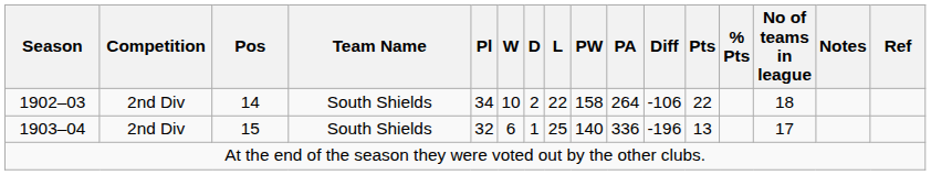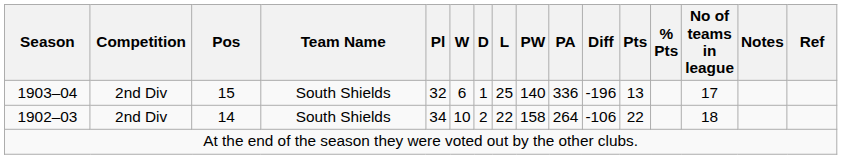 <table class="wikitable" style="text-align:center;">
 <tr>
 <th width=90 abbr="season">Season</th>
 <th width=100 abbr="Competition">Competition</th>
 <th width=75 abbr="Position">Pos</th>
 <th width=200 abbr="Club">Team Name</th>
 <th width 50 abbr="Pl">Pl</th>
 <th width 50 abbr="W">W</th>
 <th width 50 abbr="D">D</th>
 <th width 50 abbr="L">L</th>
 <th width 60 abbr="PF">PW</th>
 <th width 60 abbr="PA">PA</th>
 <th width 100 abbr="Diff">Diff</th>
 <th width 60 abbr="Pts">Pts</th>
 <th width 100 abbr="%">% Pts</th>
 <th width 100 abbr="No of Teams">No of teams in league</th>
 <th width=40 abbr="Notes">Notes</th>
 <th width=50 abbr="Ref">Ref</th>
 </tr>
 <tr>
+<td>1903–04</td>
+<td>2nd Div</td>
+<td>15</td>
+<td>South Shields</td>
+<td>32</td>
+<td>6</td>
+<td>1</td>
+<td>25</td>
+<td>140</td>
+<td>336</td>
+<td>-196</td>
+<td>13</td>
+<td></td>
+<td>17</td>
+<td></td>
+<td></td>
+</tr>
+<tr>
 <td>1902–03</td>
 <td>2nd Div</td>
 <td>14</td>
 <td>South Shields</td>
 <td>34</td>
 <td>10</td>
 <td>2</td>
 <td>22</td>
 <td>158</td>
 <td>264</td>
 <td>-106</td>
 <td>22</td>
 <td></td>
 <td>18</td>
 <td></td>
 <td></td>
 </tr>
 <tr>
-<td>1903–04</td>
-<td>2nd Div</td>
-<td>15</td>
-<td>South Shields</td>
-<td>32</td>
-<td>6</td>
-<td>1</td>
-<td>25</td>
-<td>140</td>
-<td>336</td>
-<td>-196</td>
-<td>13</td>
-<td></td>
-<td>17</td>
-<td></td>
-<td></td>
-</tr>
-<tr>
 <td colspan=16 abbr="Comment">At the end of the season they were voted out by the other clubs.</td>
 </tr>
 </table>
